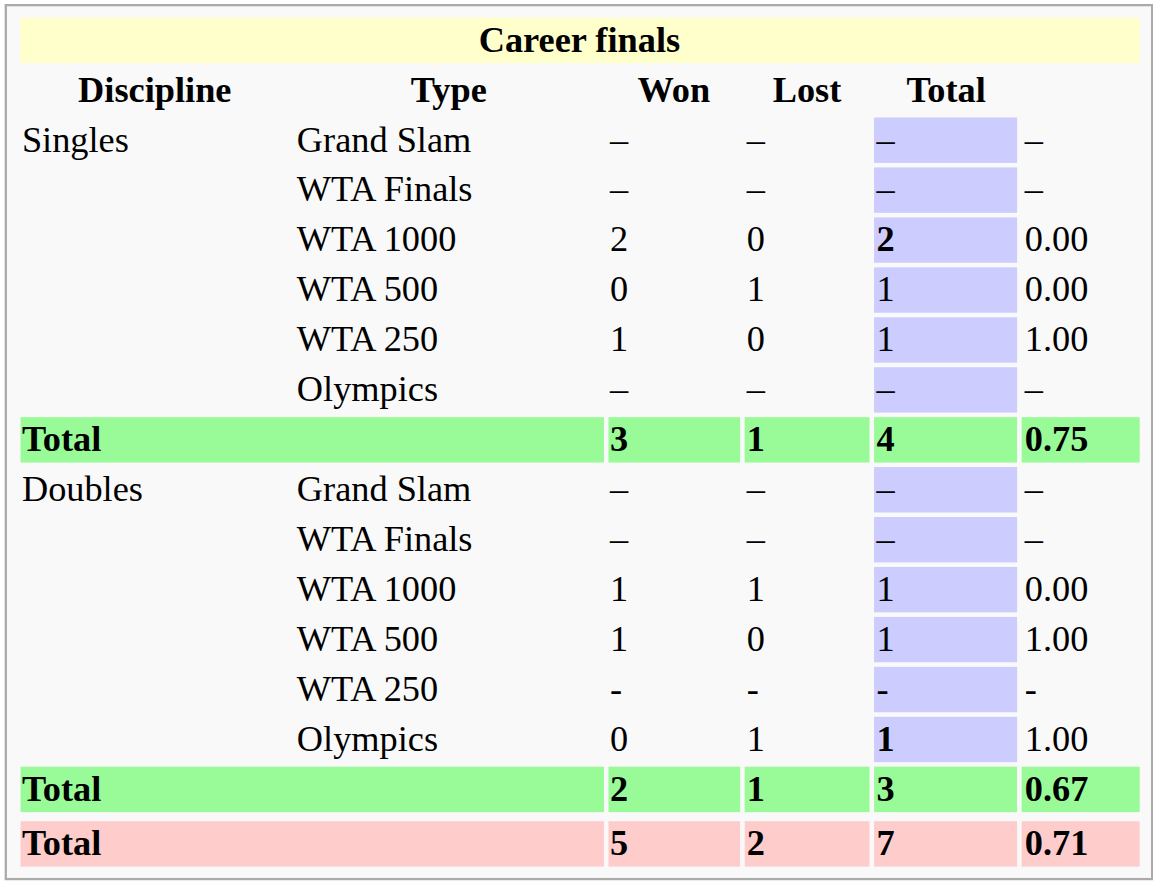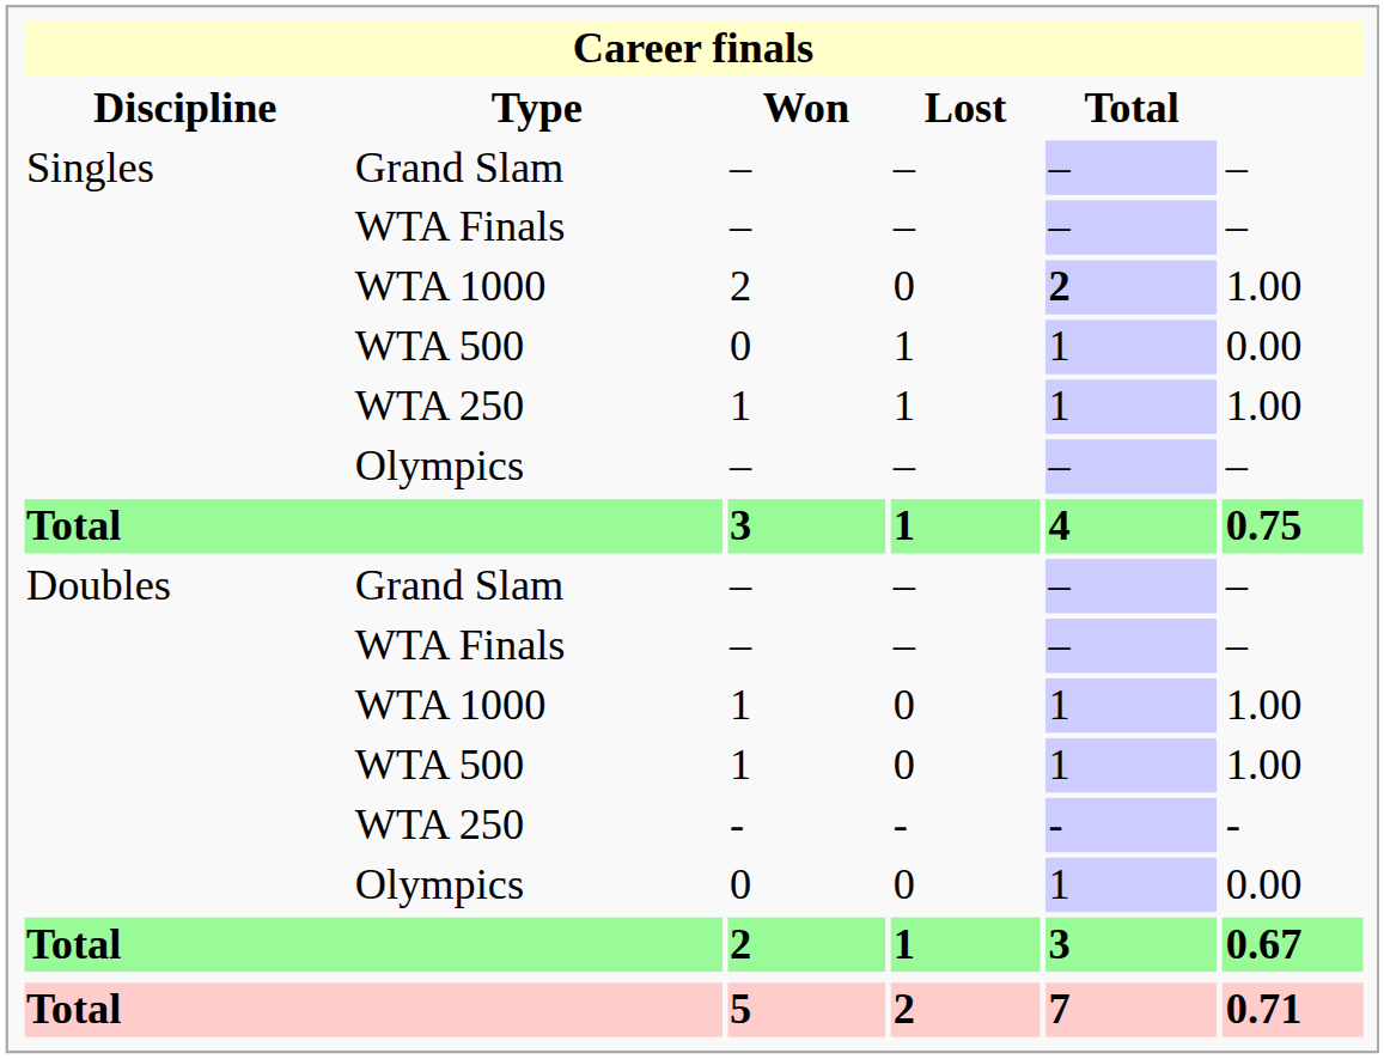 <table class="infobox vcard vevent nowrap" width=40%>
 <tr bgcolor=ffffcc>
 <th colspan=6>Career finals</th>
 </tr>
 <tr>
 <th>Discipline</th>
 <th>Type</th>
 <th>Won</th>
 <th>Lost</th>
 <th>Total</th>
 <th></th>
 </tr>
 <tr>
 <td rowspan=6>Singles</td>
 <td>Grand Slam</td>
 <td>–</td>
 <td>–</td>
 <td bgcolor="CCCCFF">–</td>
 <td>–</td>
 </tr>
 <tr>
 <td>WTA Finals</td>
 <td>–</td>
 <td>–</td>
 <td bgcolor=CCCCFF>–</td>
 <td>–</td>
 </tr>
 <tr>
 <td>WTA 1000</td>
 <td>2</td>
 <td>0</td>
 <td bgcolor="CCCCFF"><strong>2</strong></td>
-<td>0.00</td>
+<td>1.00</td>
 </tr>
 <tr>
 <td>WTA 500</td>
 <td>0</td>
 <td>1</td>
 <td bgcolor=CCCCFF>1</td>
 <td>0.00</td>
 </tr>
 <tr>
 <td>WTA 250</td>
 <td>1</td>
-<td>0</td>
+<td>1</td>
 <td bgcolor=CCCCFF>1</td>
 <td>1.00</td>
 </tr>
 <tr>
 <td>Olympics</td>
 <td>–</td>
 <td>–</td>
 <td bgcolor="CCCCFF">–</td>
 <td>–</td>
 </tr>
 <tr bgcolor=98FB98>
 <td colspan=2><strong>Total</strong></td>
 <td><strong>3</strong></td>
 <td><strong>1</strong></td>
 <td><strong>4</strong></td>
 <td><strong>0.75</strong></td>
 </tr>
 <tr>
 <td rowspan=6>Doubles</td>
 <td>Grand Slam</td>
 <td>–</td>
 <td>–</td>
 <td bgcolor=CCCCFF>–</td>
 <td>–</td>
 </tr>
 <tr>
 <td>WTA Finals</td>
 <td>–</td>
 <td>–</td>
 <td bgcolor=CCCCFF>–</td>
 <td>–</td>
 </tr>
 <tr>
 <td>WTA 1000</td>
 <td>1</td>
-<td>1</td>
+<td>0</td>
 <td bgcolor=CCCCFF>1</td>
-<td>0.00</td>
+<td>1.00</td>
 </tr>
 <tr>
 <td>WTA 500</td>
 <td>1</td>
 <td>0</td>
 <td bgcolor=CCCCFF>1</td>
 <td>1.00</td>
 </tr>
 <tr>
 <td>WTA 250</td>
 <td>-</td>
 <td>-</td>
 <td bgcolor=CCCCFF>-</td>
 <td>-</td>
 </tr>
 <tr>
 <td>Olympics</td>
 <td>0</td>
-<td>1</td>
-<td bgcolor=CCCCFF><strong>1</strong></td>
-<td>1.00</td>
+<td>0</td>
+<td bgcolor=CCCCFF>1</td>
+<td>0.00</td>
 </tr>
 <tr bgcolor=98FB98>
 <td colspan=2><strong>Total</strong></td>
 <td><strong>2</strong></td>
 <td><strong>1</strong></td>
 <td><strong>3</strong></td>
 <td><strong>0.67</strong></td>
 </tr>
 <tr>
 </tr>
 <tr bgcolor=FFCCCC>
 <td colspan=2><strong>Total</strong></td>
 <td><strong>5</strong></td>
 <td><strong>2</strong></td>
 <td><strong>7</strong></td>
 <td><strong>0.71</strong></td>
 </tr>
 </table>
